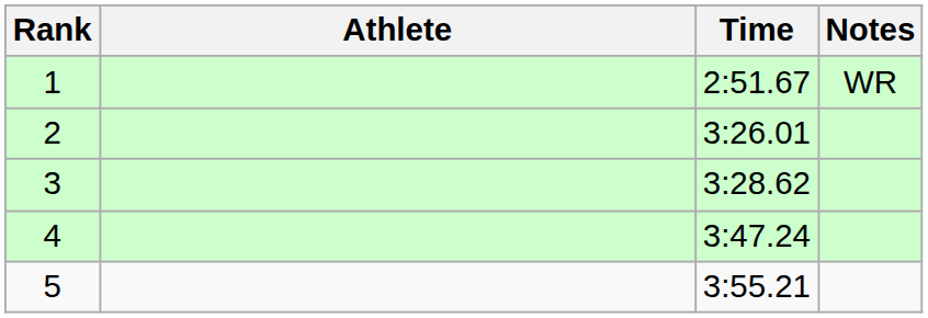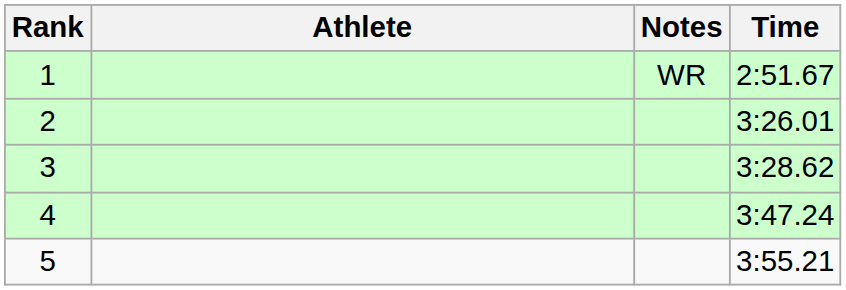 <table class="wikitable" style="text-align:center">
 <tr>
 <th>Rank</th>
 <th Style="width:18em">Athlete</th>
+<th>Notes</th>
 <th>Time</th>
-<th>Notes</th>
 </tr>
 <tr style="background:#cfc">
 <td>1</td>
 <td style="text-align:left"></td>
+<td>WR</td>
 <td>2:51.67</td>
-<td>WR</td>
 </tr>
 <tr style="background:#cfc">
 <td>2</td>
 <td style="text-align:left"></td>
+<td></td>
 <td>3:26.01</td>
-<td></td>
 </tr>
 <tr style="background:#cfc">
 <td>3</td>
 <td style="text-align:left"></td>
+<td></td>
 <td>3:28.62</td>
-<td></td>
 </tr>
 <tr style="background:#cfc">
 <td>4</td>
 <td style="text-align:left"></td>
+<td></td>
 <td>3:47.24</td>
-<td></td>
 </tr>
 <tr>
 <td>5</td>
 <td style="text-align:left"></td>
+<td></td>
 <td>3:55.21</td>
-<td></td>
 </tr>
 </table>
